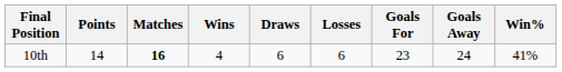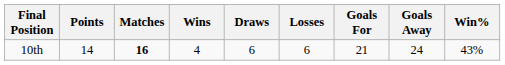 <table class="wikitable" style="font-size: 95%; text-align: center;">
 <tr>
 <th width=60>Final Position</th>
 <th width=60>Points</th>
 <th width=60>Matches</th>
 <th width=60>Wins</th>
 <th width=60>Draws</th>
 <th width=60>Losses</th>
 <th width=60>Goals For</th>
 <th width=60>Goals Away</th>
 <th width=60>Win%</th>
 </tr>
 <tr>
 <td>10th</td>
 <td>14</td>
 <td><strong>16</strong></td>
 <td>4</td>
 <td>6</td>
 <td>6</td>
-<td>23</td>
+<td>21</td>
 <td>24</td>
-<td>41%</td>
+<td>43%</td>
 </tr>
 </table>
